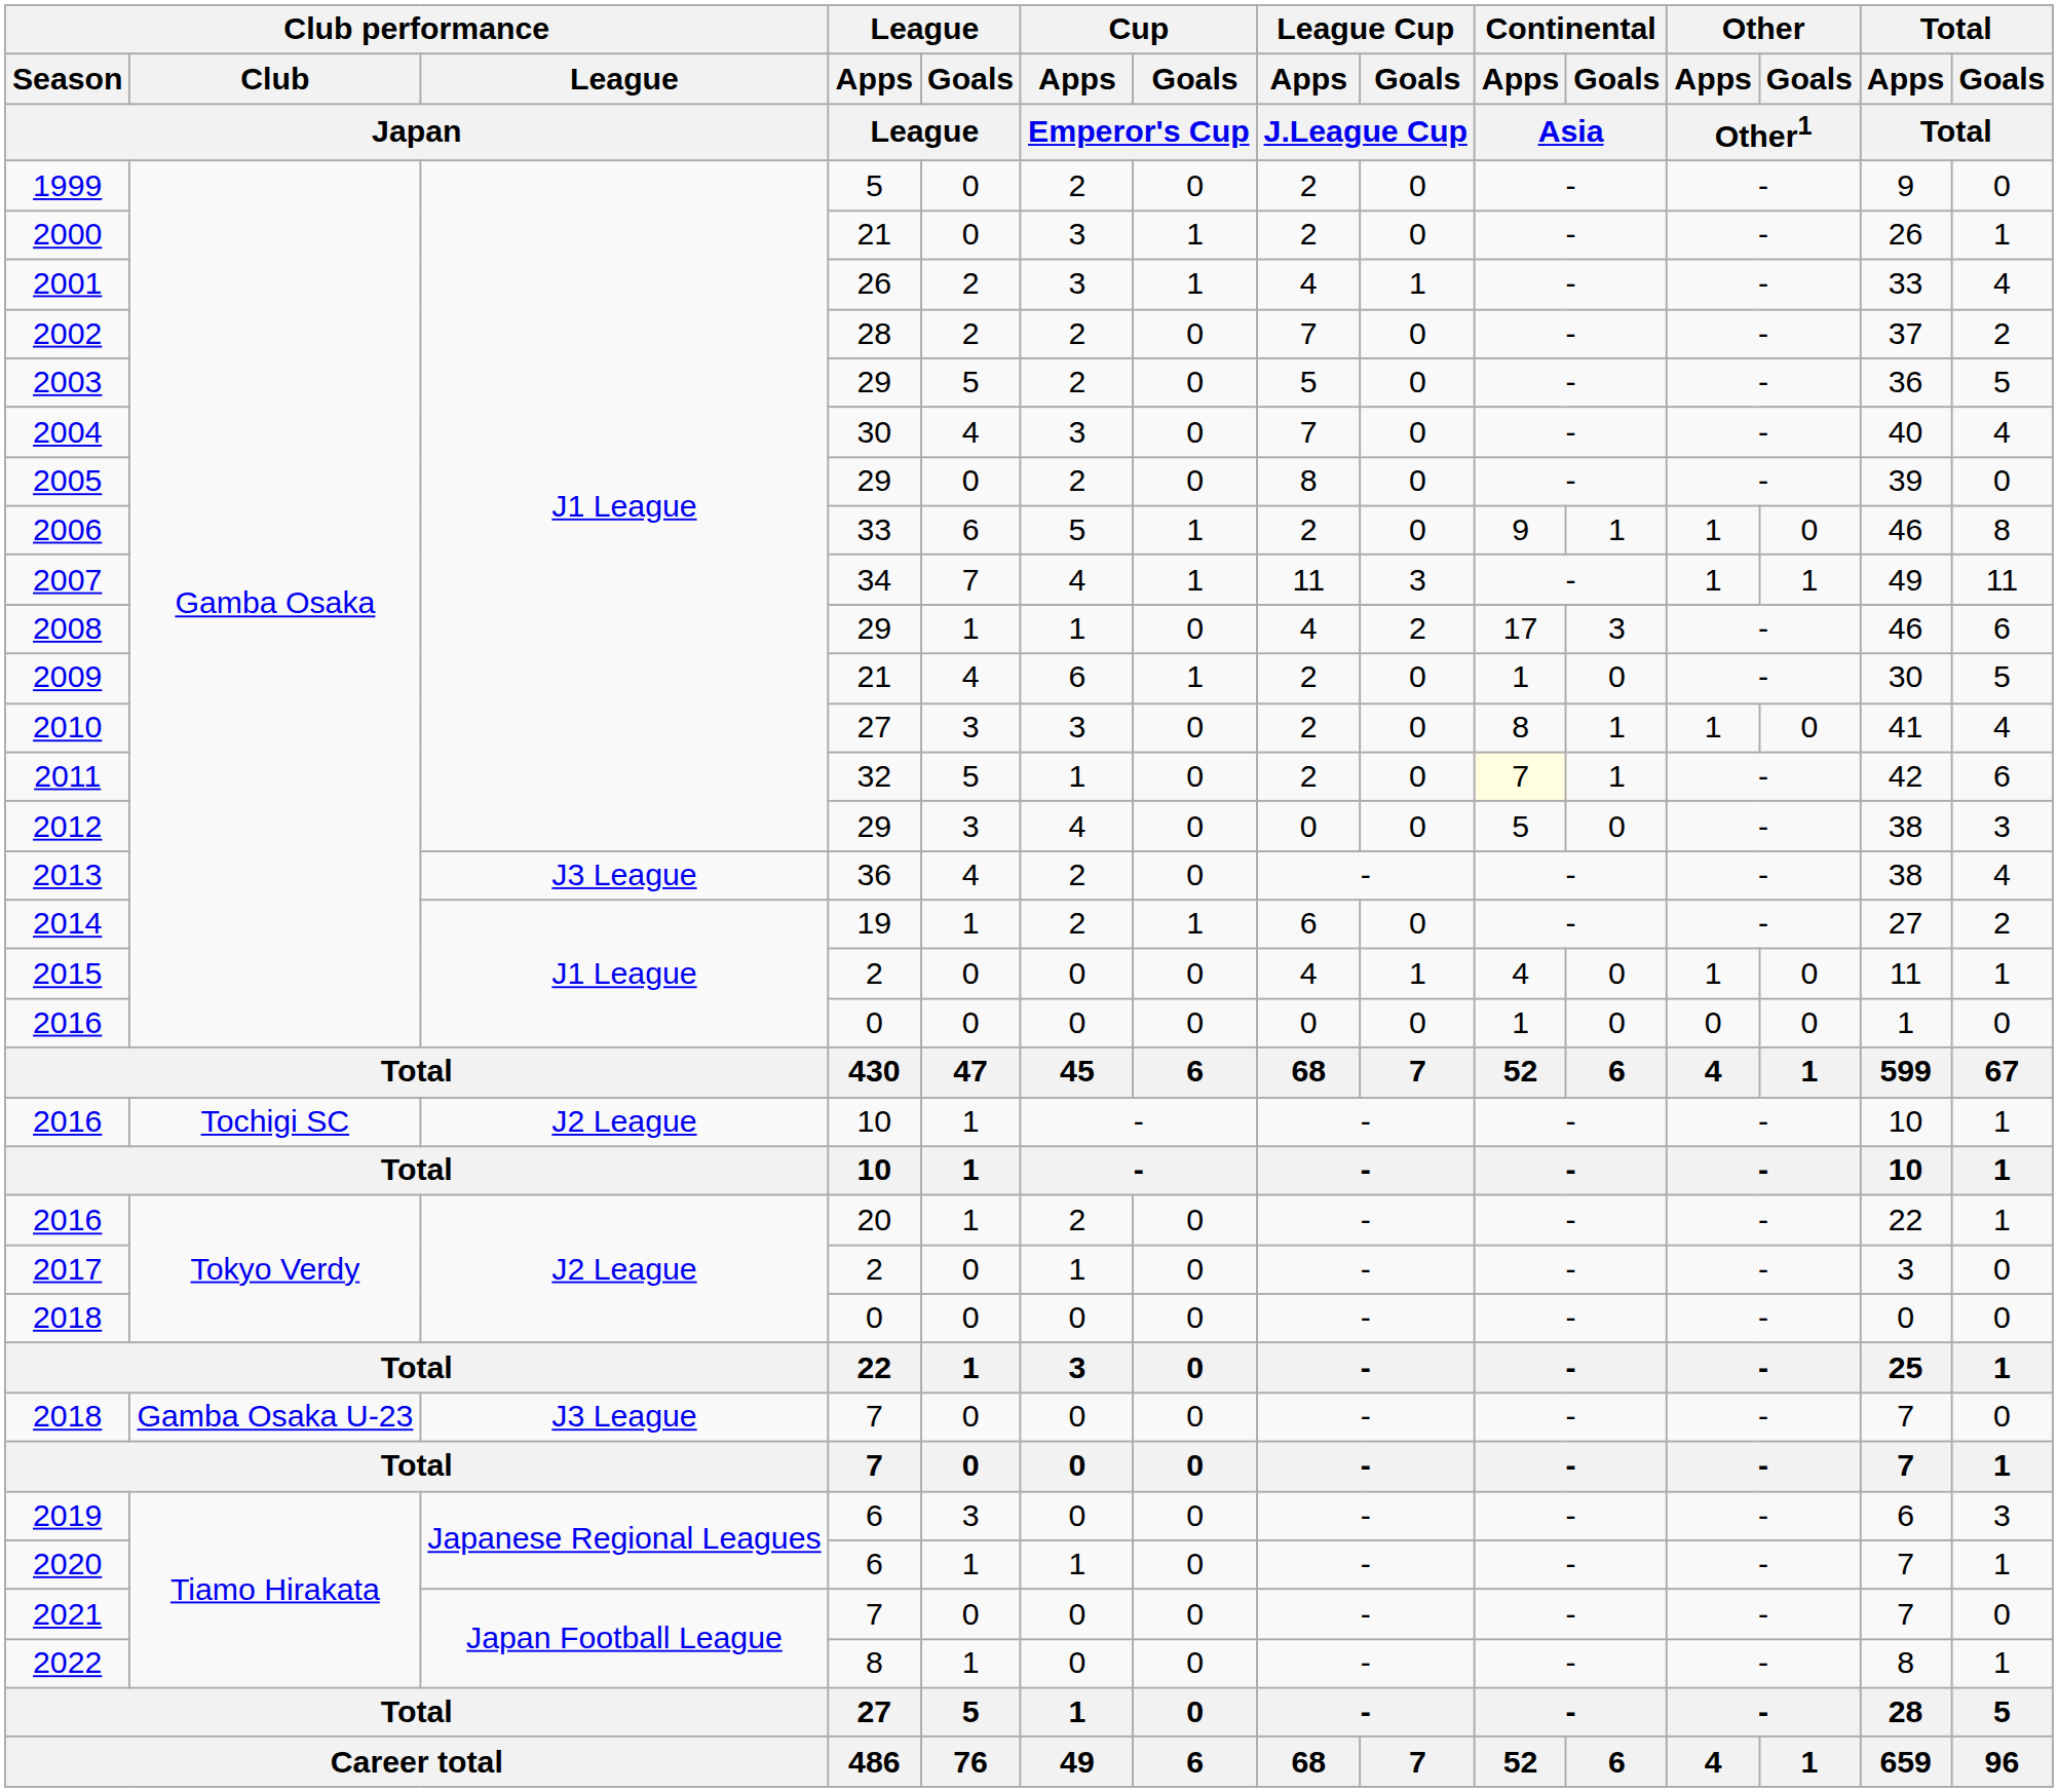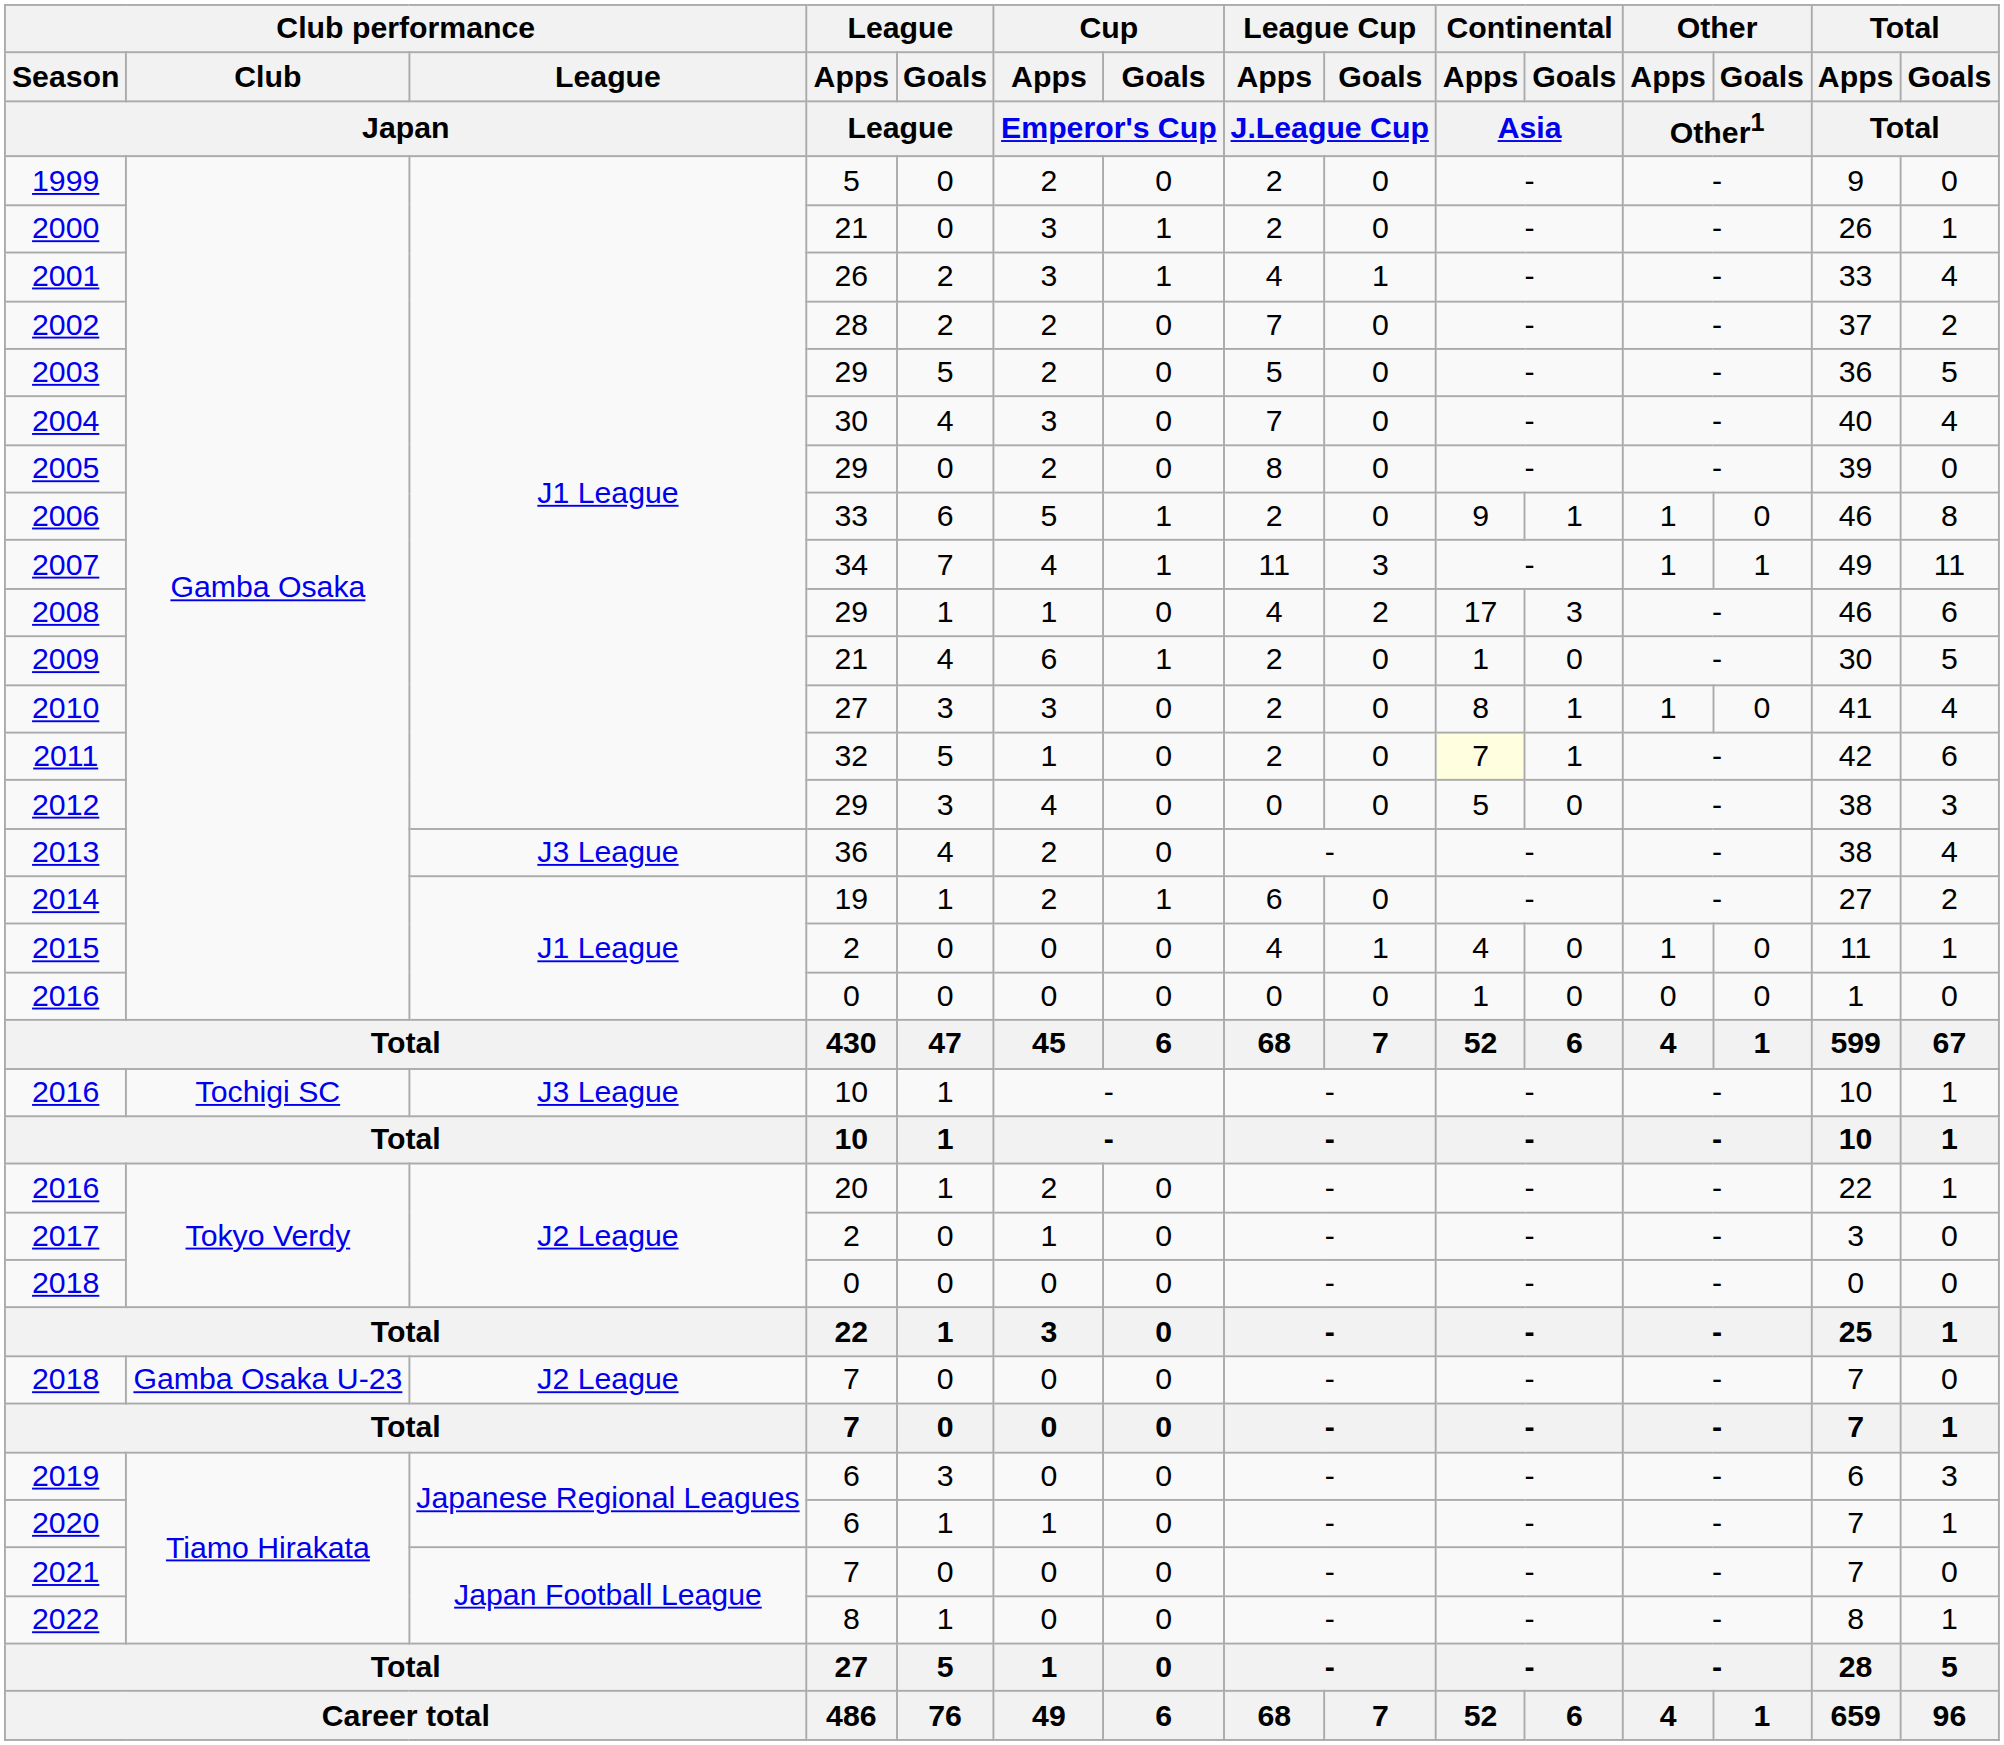 <table class="wikitable" style="text-align:center">
 <tr>
 <th colspan=3>Club performance</th>
 <th colspan=2>League</th>
 <th colspan=2>Cup</th>
 <th colspan=2>League Cup</th>
 <th colspan=2>Continental</th>
 <th colspan=2>Other</th>
 <th colspan=2>Total</th>
 </tr>
 <tr>
 <th>Season</th>
 <th>Club</th>
 <th>League</th>
 <th>Apps</th>
 <th>Goals</th>
 <th>Apps</th>
 <th>Goals</th>
 <th>Apps</th>
 <th>Goals</th>
 <th>Apps</th>
 <th>Goals</th>
 <th>Apps</th>
 <th>Goals</th>
 <th>Apps</th>
 <th>Goals</th>
 </tr>
 <tr>
 <th colspan=3>Japan</th>
 <th colspan=2>League</th>
 <th colspan=2><a href='#'>Emperor's Cup</a></th>
 <th colspan=2><a href='#'>J.League Cup</a></th>
 <th colspan=2><a href='#'>Asia</a></th>
 <th colspan=2>Other<sup>1</sup></th>
 <th colspan=2>Total</th>
 </tr>
 <tr>
 <td><a href='#'>1999</a></td>
 <td rowspan=18><a href='#'>Gamba Osaka</a></td>
 <td rowspan=14><a href='#'>J1 League</a></td>
 <td>5</td>
 <td>0</td>
 <td>2</td>
 <td>0</td>
 <td>2</td>
 <td>0</td>
 <td colspan=2>-</td>
 <td colspan=2>-</td>
 <td>9</td>
 <td>0</td>
 </tr>
 <tr>
 <td><a href='#'>2000</a></td>
 <td>21</td>
 <td>0</td>
 <td>3</td>
 <td>1</td>
 <td>2</td>
 <td>0</td>
 <td colspan=2>-</td>
 <td colspan=2>-</td>
 <td>26</td>
 <td>1</td>
 </tr>
 <tr>
 <td><a href='#'>2001</a></td>
 <td>26</td>
 <td>2</td>
 <td>3</td>
 <td>1</td>
 <td>4</td>
 <td>1</td>
 <td colspan=2>-</td>
 <td colspan=2>-</td>
 <td>33</td>
 <td>4</td>
 </tr>
 <tr>
 <td><a href='#'>2002</a></td>
 <td>28</td>
 <td>2</td>
 <td>2</td>
 <td>0</td>
 <td>7</td>
 <td>0</td>
 <td colspan=2>-</td>
 <td colspan=2>-</td>
 <td>37</td>
 <td>2</td>
 </tr>
 <tr>
 <td><a href='#'>2003</a></td>
 <td>29</td>
 <td>5</td>
 <td>2</td>
 <td>0</td>
 <td>5</td>
 <td>0</td>
 <td colspan=2>-</td>
 <td colspan=2>-</td>
 <td>36</td>
 <td>5</td>
 </tr>
 <tr>
 <td><a href='#'>2004</a></td>
 <td>30</td>
 <td>4</td>
 <td>3</td>
 <td>0</td>
 <td>7</td>
 <td>0</td>
 <td colspan=2>-</td>
 <td colspan=2>-</td>
 <td>40</td>
 <td>4</td>
 </tr>
 <tr>
 <td><a href='#'>2005</a></td>
 <td>29</td>
 <td>0</td>
 <td>2</td>
 <td>0</td>
 <td>8</td>
 <td>0</td>
 <td colspan=2>-</td>
 <td colspan=2>-</td>
 <td>39</td>
 <td>0</td>
 </tr>
 <tr>
 <td><a href='#'>2006</a></td>
 <td>33</td>
 <td>6</td>
 <td>5</td>
 <td>1</td>
 <td>2</td>
 <td>0</td>
 <td>9</td>
 <td>1</td>
 <td>1</td>
 <td>0</td>
 <td>46</td>
 <td>8</td>
 </tr>
 <tr>
 <td><a href='#'>2007</a></td>
 <td>34</td>
 <td>7</td>
 <td>4</td>
 <td>1</td>
 <td>11</td>
 <td>3</td>
 <td colspan=2>-</td>
 <td>1</td>
 <td>1</td>
 <td>49</td>
 <td>11</td>
 </tr>
 <tr>
 <td><a href='#'>2008</a></td>
 <td>29</td>
 <td>1</td>
 <td>1</td>
 <td>0</td>
 <td>4</td>
 <td>2</td>
 <td>17</td>
 <td>3</td>
 <td colspan=2>-</td>
 <td>46</td>
 <td>6</td>
 </tr>
 <tr>
 <td><a href='#'>2009</a></td>
 <td>21</td>
 <td>4</td>
 <td>6</td>
 <td>1</td>
 <td>2</td>
 <td>0</td>
 <td>1</td>
 <td>0</td>
 <td colspan=2>-</td>
 <td>30</td>
 <td>5</td>
 </tr>
 <tr>
 <td><a href='#'>2010</a></td>
 <td>27</td>
 <td>3</td>
 <td>3</td>
 <td>0</td>
 <td>2</td>
 <td>0</td>
 <td>8</td>
 <td>1</td>
 <td>1</td>
 <td>0</td>
 <td>41</td>
 <td>4</td>
 </tr>
 <tr>
 <td><a href='#'>2011</a></td>
 <td>32</td>
 <td>5</td>
 <td>1</td>
 <td>0</td>
 <td>2</td>
 <td>0</td>
 <td style="background: lightyellow;">7</td>
 <td>1</td>
 <td colspan=2>-</td>
 <td>42</td>
 <td>6</td>
 </tr>
 <tr>
 <td><a href='#'>2012</a></td>
 <td>29</td>
 <td>3</td>
 <td>4</td>
 <td>0</td>
 <td>0</td>
 <td>0</td>
 <td>5</td>
 <td>0</td>
 <td colspan=2>-</td>
 <td>38</td>
 <td>3</td>
 </tr>
 <tr>
 <td><a href='#'>2013</a></td>
 <td><a href='#'>J3 League</a></td>
 <td>36</td>
 <td>4</td>
 <td>2</td>
 <td>0</td>
 <td colspan=2>-</td>
 <td colspan=2>-</td>
 <td colspan=2>-</td>
 <td>38</td>
 <td>4</td>
 </tr>
 <tr>
 <td><a href='#'>2014</a></td>
 <td rowspan=3><a href='#'>J1 League</a></td>
 <td>19</td>
 <td>1</td>
 <td>2</td>
 <td>1</td>
 <td>6</td>
 <td>0</td>
 <td colspan=2>-</td>
 <td colspan=2>-</td>
 <td>27</td>
 <td>2</td>
 </tr>
 <tr>
 <td><a href='#'>2015</a></td>
 <td>2</td>
 <td>0</td>
 <td>0</td>
 <td>0</td>
 <td>4</td>
 <td>1</td>
 <td>4</td>
 <td>0</td>
 <td>1</td>
 <td>0</td>
 <td>11</td>
 <td>1</td>
 </tr>
 <tr>
 <td><a href='#'>2016</a></td>
 <td>0</td>
 <td>0</td>
 <td>0</td>
 <td>0</td>
 <td>0</td>
 <td>0</td>
 <td>1</td>
 <td>0</td>
 <td>0</td>
 <td>0</td>
 <td>1</td>
 <td>0</td>
 </tr>
 <tr>
 <th colspan=3>Total</th>
 <th>430</th>
 <th>47</th>
 <th>45</th>
 <th>6</th>
 <th>68</th>
 <th>7</th>
 <th>52</th>
 <th>6</th>
 <th>4</th>
 <th>1</th>
 <th>599</th>
 <th>67</th>
 </tr>
 <tr>
 <td><a href='#'>2016</a></td>
 <td><a href='#'>Tochigi SC</a></td>
-<td><a href='#'>J2 League</a></td>
+<td><a href='#'>J3 League</a></td>
 <td>10</td>
 <td>1</td>
 <td colspan=2>-</td>
 <td colspan=2>-</td>
 <td colspan=2>-</td>
 <td colspan=2>-</td>
 <td>10</td>
 <td>1</td>
 </tr>
 <tr>
 <th colspan=3>Total</th>
 <th>10</th>
 <th>1</th>
 <th colspan=2>-</th>
 <th colspan=2>-</th>
 <th colspan=2>-</th>
 <th colspan=2>-</th>
 <th>10</th>
 <th>1</th>
 </tr>
 <tr>
 <td><a href='#'>2016</a></td>
 <td rowspan="3"><a href='#'>Tokyo Verdy</a></td>
 <td rowspan="3"><a href='#'>J2 League</a></td>
 <td>20</td>
 <td>1</td>
 <td>2</td>
 <td>0</td>
 <td colspan=2>-</td>
 <td colspan=2>-</td>
 <td colspan=2>-</td>
 <td>22</td>
 <td>1</td>
 </tr>
 <tr>
 <td><a href='#'>2017</a></td>
 <td>2</td>
 <td>0</td>
 <td>1</td>
 <td>0</td>
 <td colspan=2>-</td>
 <td colspan=2>-</td>
 <td colspan=2>-</td>
 <td>3</td>
 <td>0</td>
 </tr>
 <tr>
 <td><a href='#'>2018</a></td>
 <td>0</td>
 <td>0</td>
 <td>0</td>
 <td>0</td>
 <td colspan=2>-</td>
 <td colspan=2>-</td>
 <td colspan=2>-</td>
 <td>0</td>
 <td>0</td>
 </tr>
 <tr>
 <th colspan=3>Total</th>
 <th>22</th>
 <th>1</th>
 <th>3</th>
 <th>0</th>
 <th colspan="2">-</th>
 <th colspan=2>-</th>
 <th colspan=2>-</th>
 <th>25</th>
 <th>1</th>
 </tr>
 <tr>
 <td><a href='#'>2018</a></td>
 <td><a href='#'>Gamba Osaka U-23</a></td>
-<td><a href='#'>J3 League</a></td>
+<td><a href='#'>J2 League</a></td>
 <td>7</td>
 <td>0</td>
 <td>0</td>
 <td>0</td>
 <td colspan=2>-</td>
 <td colspan=2>-</td>
 <td colspan=2>-</td>
 <td>7</td>
 <td>0</td>
 </tr>
 <tr>
 <th colspan=3>Total</th>
 <th>7</th>
 <th>0</th>
 <th>0</th>
 <th>0</th>
 <th colspan="2">-</th>
 <th colspan=2>-</th>
 <th colspan=2>-</th>
 <th>7</th>
 <th>1</th>
 </tr>
 <tr>
 <td><a href='#'>2019</a></td>
 <td rowspan=4><a href='#'>Tiamo Hirakata</a></td>
 <td rowspan=2><a href='#'>Japanese Regional Leagues</a></td>
 <td>6</td>
 <td>3</td>
 <td>0</td>
 <td>0</td>
 <td colspan=2>-</td>
 <td colspan=2>-</td>
 <td colspan=2>-</td>
 <td>6</td>
 <td>3</td>
 </tr>
 <tr>
 <td><a href='#'>2020</a></td>
 <td>6</td>
 <td>1</td>
 <td>1</td>
 <td>0</td>
 <td colspan=2>-</td>
 <td colspan=2>-</td>
 <td colspan=2>-</td>
 <td>7</td>
 <td>1</td>
 </tr>
 <tr>
 <td><a href='#'>2021</a></td>
 <td rowspan=2><a href='#'>Japan Football League</a></td>
 <td>7</td>
 <td>0</td>
 <td>0</td>
 <td>0</td>
 <td colspan=2>-</td>
 <td colspan=2>-</td>
 <td colspan=2>-</td>
 <td>7</td>
 <td>0</td>
 </tr>
 <tr>
 <td><a href='#'>2022</a></td>
 <td>8</td>
 <td>1</td>
 <td>0</td>
 <td>0</td>
 <td colspan=2>-</td>
 <td colspan=2>-</td>
 <td colspan=2>-</td>
 <td>8</td>
 <td>1</td>
 </tr>
 <tr>
 <th colspan=3>Total</th>
 <th>27</th>
 <th>5</th>
 <th>1</th>
 <th>0</th>
 <th colspan="2">-</th>
 <th colspan=2>-</th>
 <th colspan=2>-</th>
 <th>28</th>
 <th>5</th>
 </tr>
 <tr>
 <th colspan=3>Career total</th>
 <th>486</th>
 <th>76</th>
 <th>49</th>
 <th>6</th>
 <th>68</th>
 <th>7</th>
 <th>52</th>
 <th>6</th>
 <th>4</th>
 <th>1</th>
 <th>659</th>
 <th>96</th>
 </tr>
 </table>
